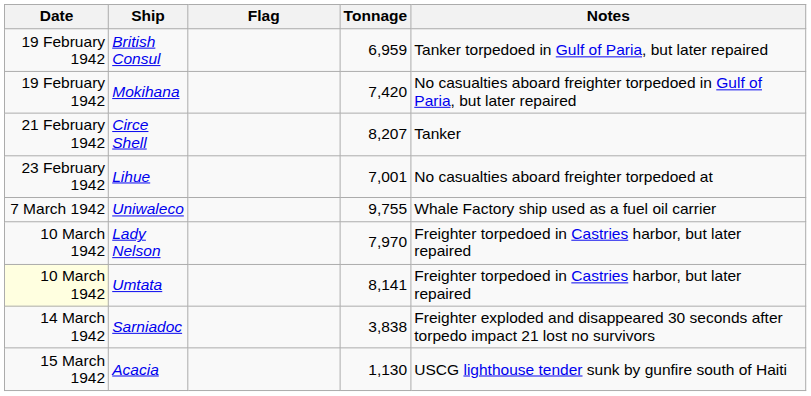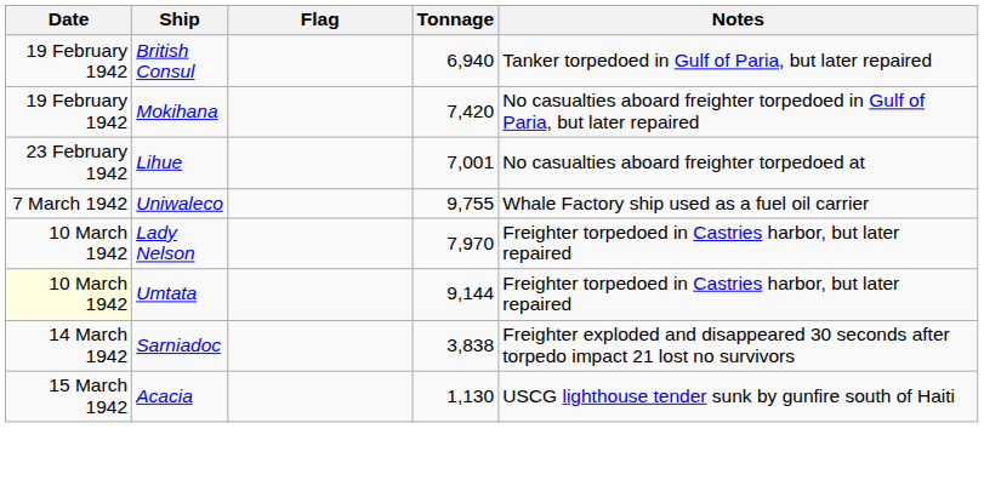 <table class="wikitable sortable">
 <tr>
 <th scope="col" width="100px">Date</th>
 <th scope="col" width="65px">Ship</th>
 <th scope="col" width="150px">Flag</th>
 <th scope="col" width="20px">Tonnage</th>
 <th scope="col" width="400px">Notes</th>
 </tr>
 <tr>
 <td align="right">19 February 1942</td>
 <td align="left"><a href='#'><em>British Consul</em></a></td>
 <td align="left"></td>
-<td align="right">6,959</td>
+<td align="right">6,940</td>
 <td align="left">Tanker torpedoed in <a href='#'>Gulf of Paria</a>, but later repaired</td>
 </tr>
 <tr>
 <td align="right">19 February 1942</td>
 <td align="left"><a href='#'><em>Mokihana</em></a></td>
 <td align="left"></td>
 <td align="right">7,420</td>
 <td align="left">No casualties aboard freighter torpedoed in <a href='#'>Gulf of Paria</a>, but later repaired</td>
-</tr>
-<tr>
-<td align="right">21 February 1942</td>
-<td align="left"><a href='#'><em>Circe Shell</em></a></td>
-<td align="left"></td>
-<td align="right">8,207</td>
-<td align="left">Tanker</td>
 </tr>
 <tr>
 <td align="right">23 February 1942</td>
 <td align="left"><a href='#'><em>Lihue</em></a></td>
 <td align="left"></td>
 <td align="right">7,001</td>
 <td align="left">No casualties aboard freighter torpedoed at </td>
 </tr>
 <tr>
 <td align="right">7 March 1942</td>
 <td align="left"><a href='#'><em>Uniwaleco</em></a></td>
 <td align="left"></td>
 <td align="right">9,755</td>
 <td align="left">Whale Factory ship used as a fuel oil carrier</td>
 </tr>
 <tr>
 <td align="right">10 March 1942</td>
 <td align="left"><a href='#'><em>Lady Nelson</em></a></td>
 <td align="left"></td>
 <td align="right">7,970</td>
 <td align="left">Freighter torpedoed in <a href='#'>Castries</a> harbor, but later repaired</td>
 </tr>
 <tr>
 <td align="right" style="background: lightyellow;">10 March 1942</td>
 <td align="left"><a href='#'><em>Umtata</em></a></td>
 <td align="left"></td>
-<td align="right">8,141</td>
+<td align="right">9,144</td>
 <td align="left">Freighter torpedoed in <a href='#'>Castries</a> harbor, but later repaired</td>
 </tr>
 <tr>
 <td align="right">14 March 1942</td>
 <td align="left"><a href='#'><em>Sarniadoc</em></a></td>
 <td align="left"></td>
 <td align="right">3,838</td>
 <td align="left">Freighter exploded and disappeared 30 seconds after torpedo impact 21 lost no survivors</td>
 </tr>
 <tr>
 <td align="right">15 March 1942</td>
 <td align="left"><a href='#'><em>Acacia</em></a></td>
 <td align="left"></td>
 <td align="right">1,130</td>
 <td align="left">USCG <a href='#'>lighthouse tender</a> sunk by gunfire south of Haiti</td>
 </tr>
 </table>
